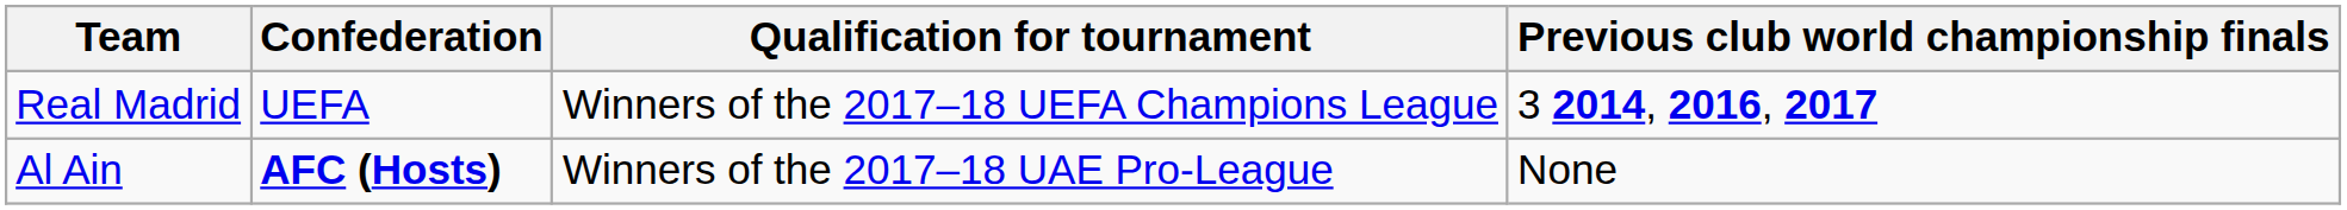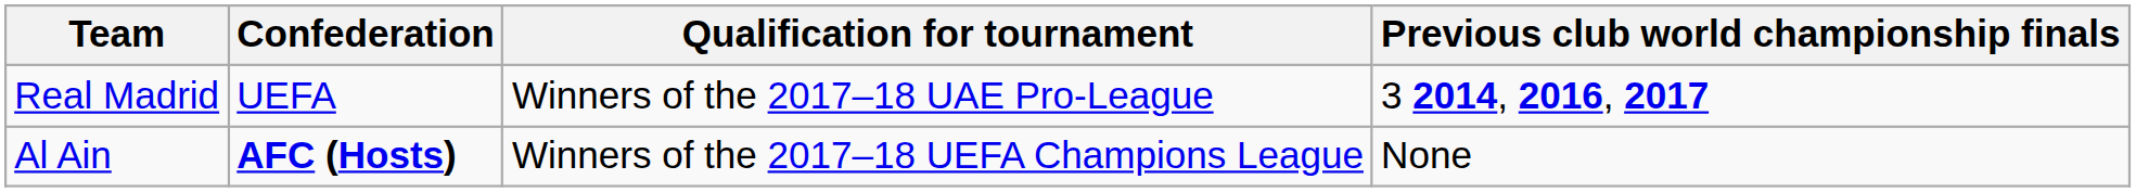 <table class="wikitable">
 <tr>
 <th>Team</th>
 <th>Confederation</th>
 <th>Qualification for tournament</th>
 <th>Previous club world championship finals<br></th>
 </tr>
 <tr>
 <td> <a href='#'>Real Madrid</a></td>
 <td><a href='#'>UEFA</a></td>
-<td>Winners of the <a href='#'>2017–18 UEFA Champions League</a></td>
+<td>Winners of the <a href='#'>2017–18 UAE Pro-League</a></td>
 <td>3 <strong><a href='#'>2014</a></strong>, <strong><a href='#'>2016</a></strong>, <strong><a href='#'>2017</a></strong></td>
 </tr>
 <tr>
 <td> <a href='#'>Al Ain</a></td>
 <td><strong><a href='#'>AFC</a> (<a href='#'>Hosts</a>)</strong></td>
-<td>Winners of the <a href='#'>2017–18 UAE Pro-League</a></td>
+<td>Winners of the <a href='#'>2017–18 UEFA Champions League</a></td>
 <td>None</td>
 </tr>
 </table>
